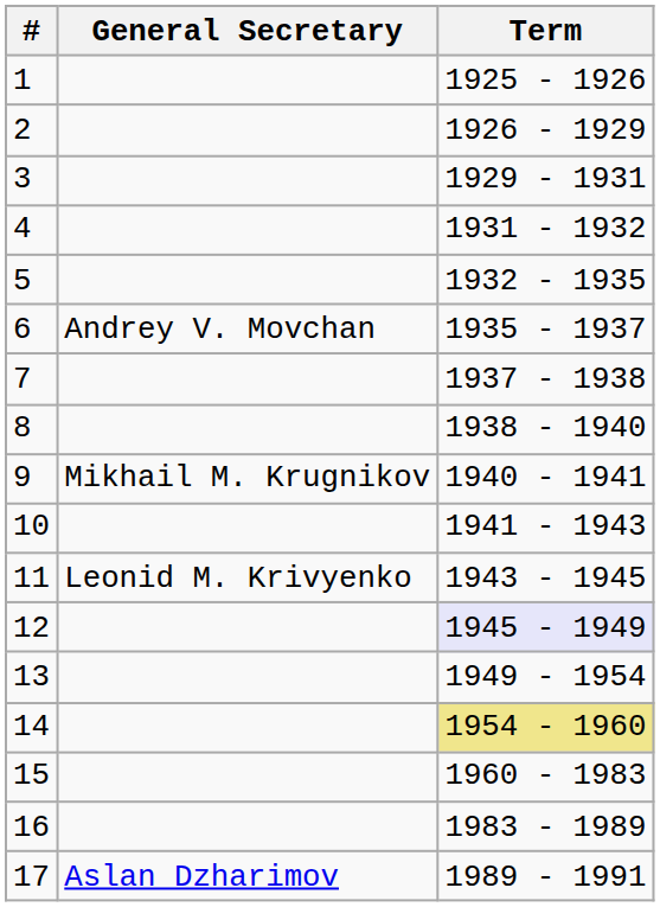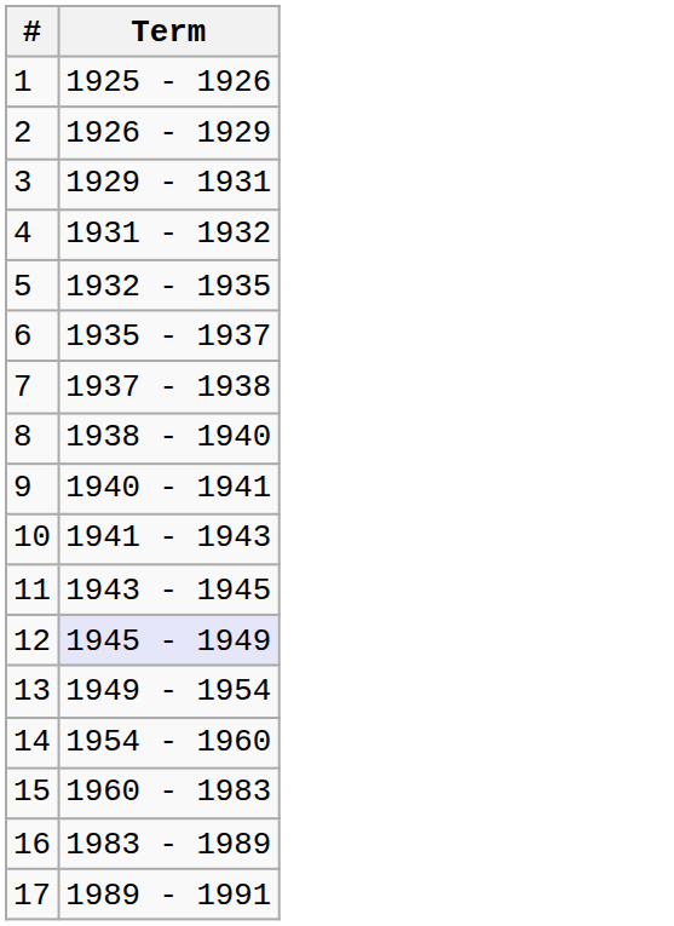 <table class="wikitable sortable">
 <tr>
 <th><strong>#</strong></th>
-<th><strong>General Secretary</strong></th>
 <th>Term</th>
 </tr>
 <tr>
 <td>1</td>
-<td></td>
 <td>1925 - 1926</td>
 </tr>
 <tr>
 <td>2</td>
-<td></td>
 <td>1926 - 1929</td>
 </tr>
 <tr>
 <td>3</td>
-<td></td>
 <td>1929 - 1931</td>
 </tr>
 <tr>
 <td>4</td>
-<td></td>
 <td>1931 - 1932</td>
 </tr>
 <tr>
 <td>5</td>
-<td></td>
 <td>1932 - 1935</td>
 </tr>
 <tr>
 <td>6</td>
-<td>Andrey V. Movchan</td>
 <td>1935 - 1937</td>
 </tr>
 <tr>
 <td>7</td>
-<td></td>
 <td>1937 - 1938</td>
 </tr>
 <tr>
 <td>8</td>
-<td></td>
 <td>1938 - 1940</td>
 </tr>
 <tr>
 <td>9</td>
-<td>Mikhail M. Krugnikov</td>
 <td>1940 - 1941</td>
 </tr>
 <tr>
 <td>10</td>
-<td></td>
 <td>1941 - 1943</td>
 </tr>
 <tr>
 <td>11</td>
-<td>Leonid M. Krivyenko</td>
 <td>1943 - 1945</td>
 </tr>
 <tr>
 <td>12</td>
-<td></td>
 <td style="background: lavender;">1945 - 1949</td>
 </tr>
 <tr>
 <td>13</td>
-<td></td>
 <td>1949 - 1954</td>
 </tr>
 <tr>
 <td>14</td>
-<td></td>
-<td style="background: khaki;">1954 - 1960</td>
+<td>1954 - 1960</td>
 </tr>
 <tr>
 <td>15</td>
-<td></td>
 <td>1960 - 1983</td>
 </tr>
 <tr>
 <td>16</td>
-<td></td>
 <td>1983 - 1989</td>
 </tr>
 <tr>
 <td>17</td>
-<td><a href='#'>Aslan Dzharimov</a></td>
 <td>1989 - 1991</td>
 </tr>
 </table>
